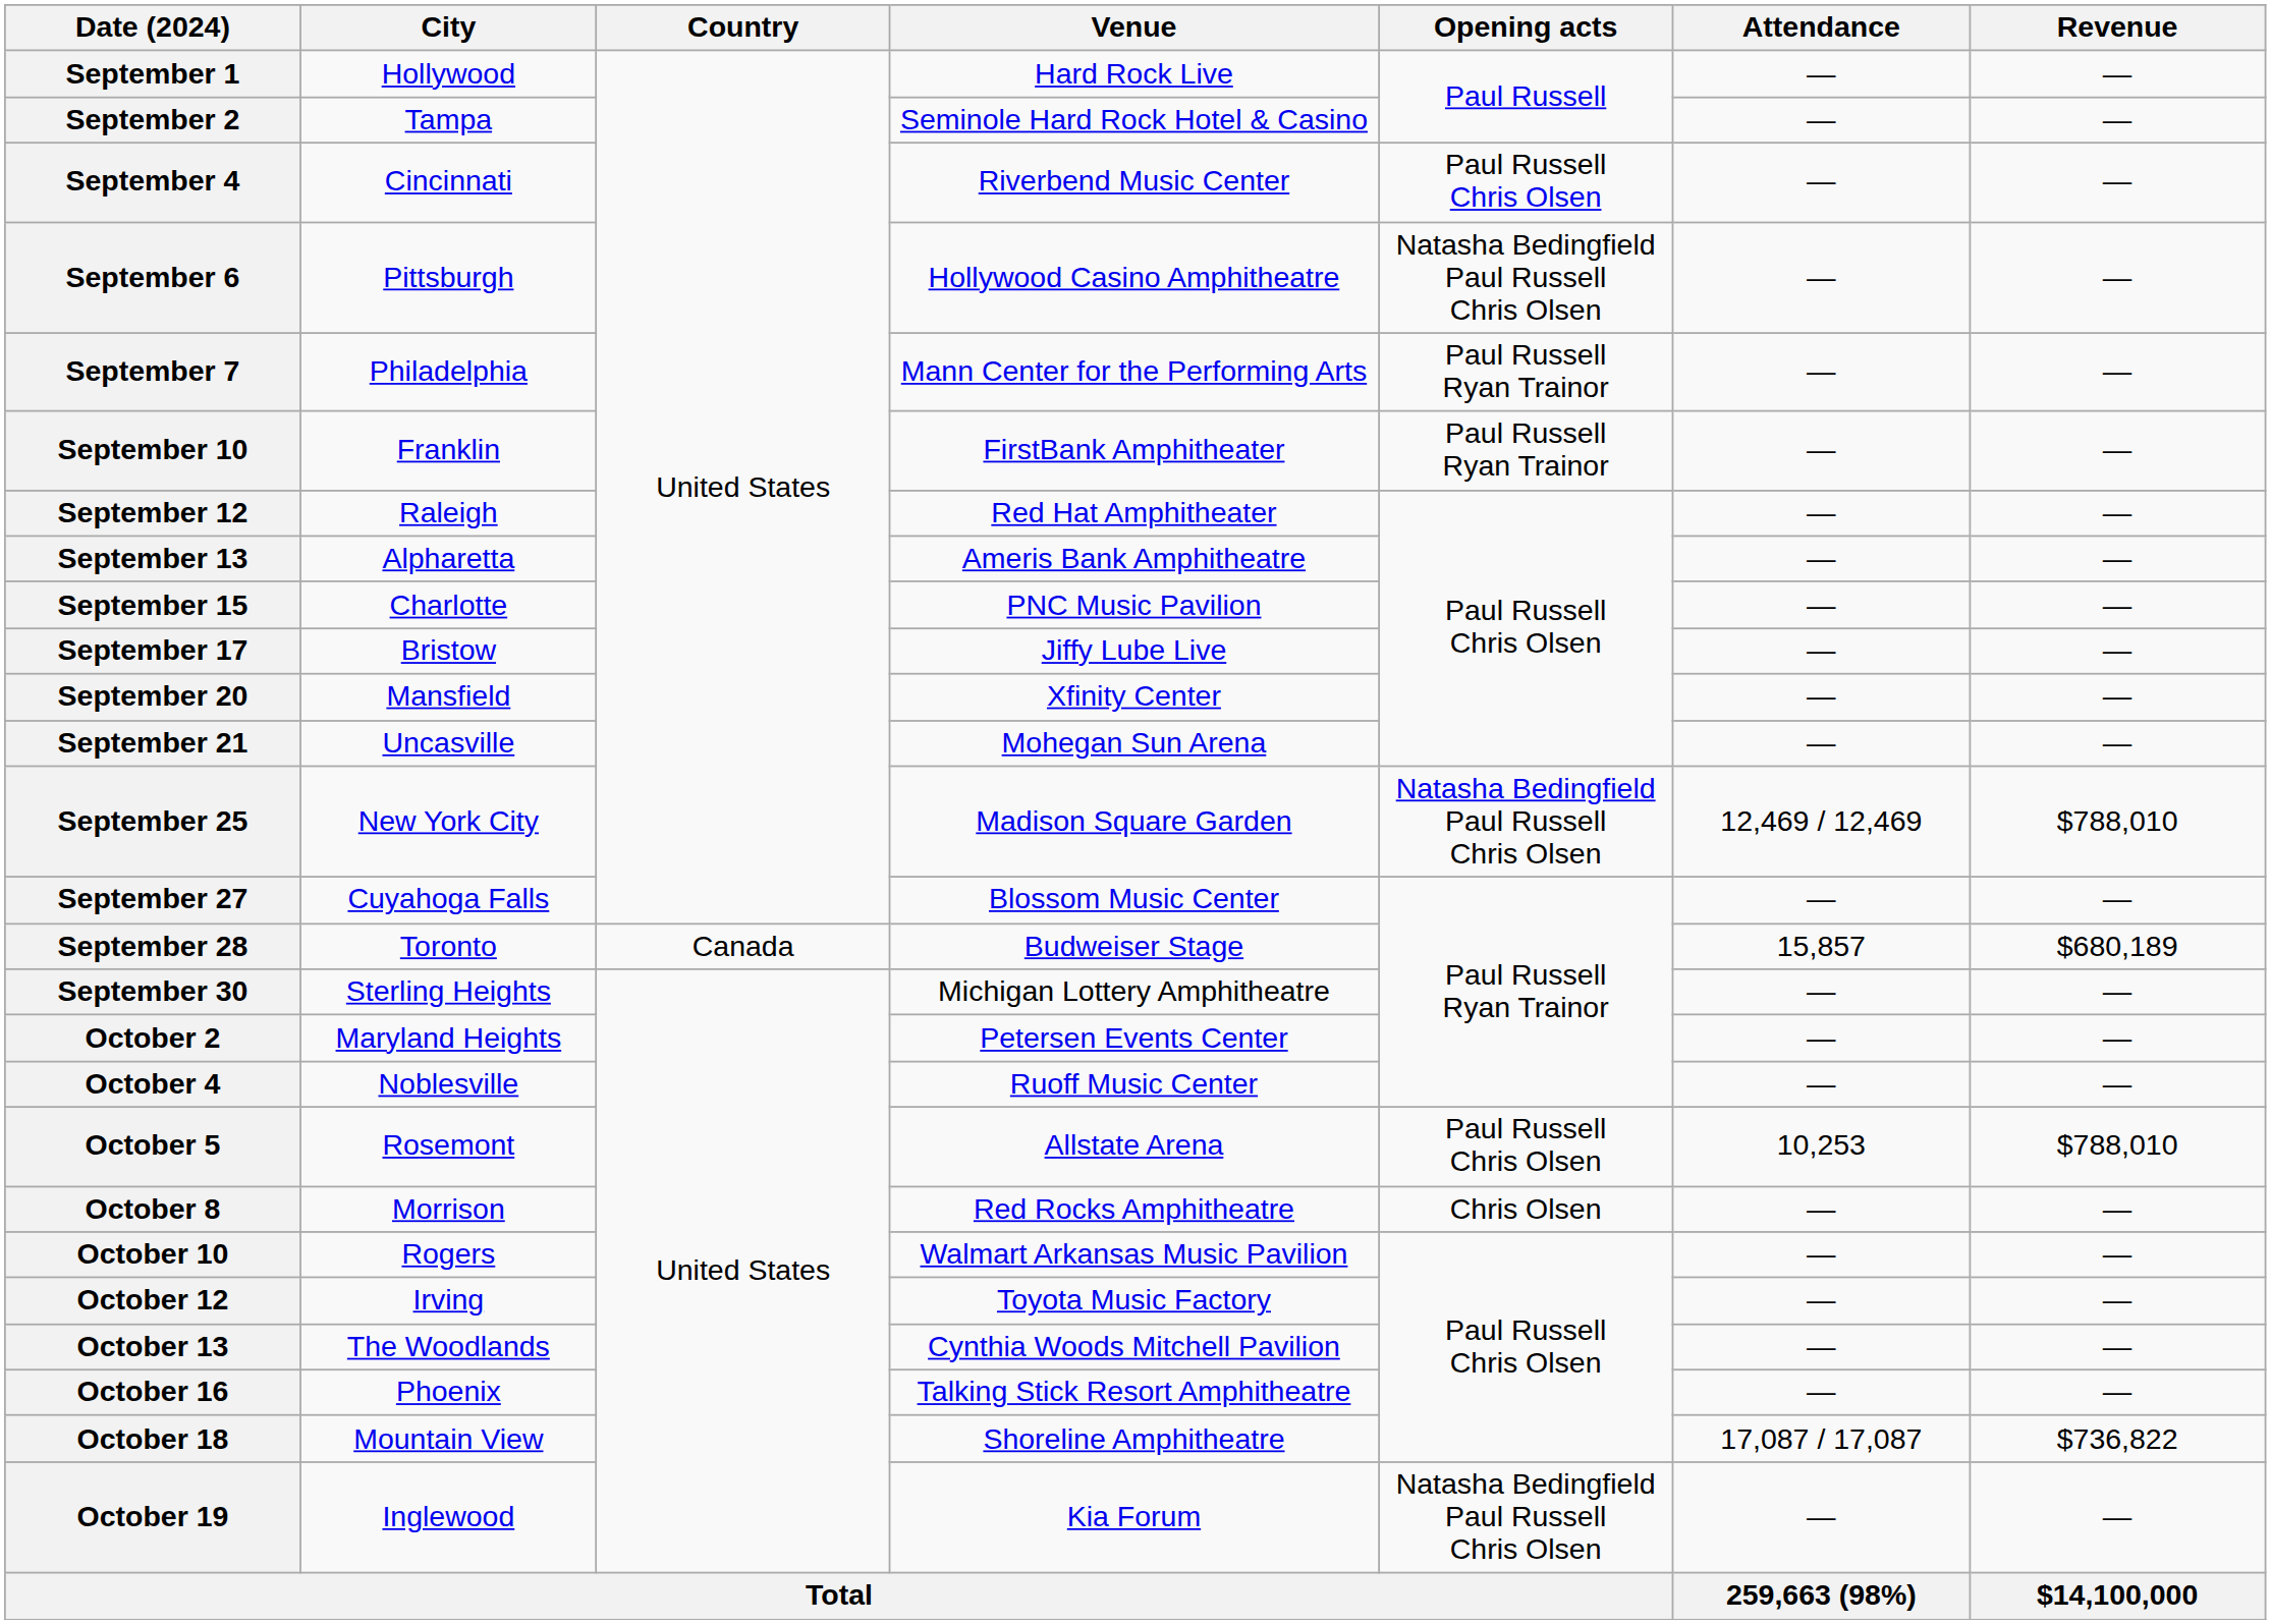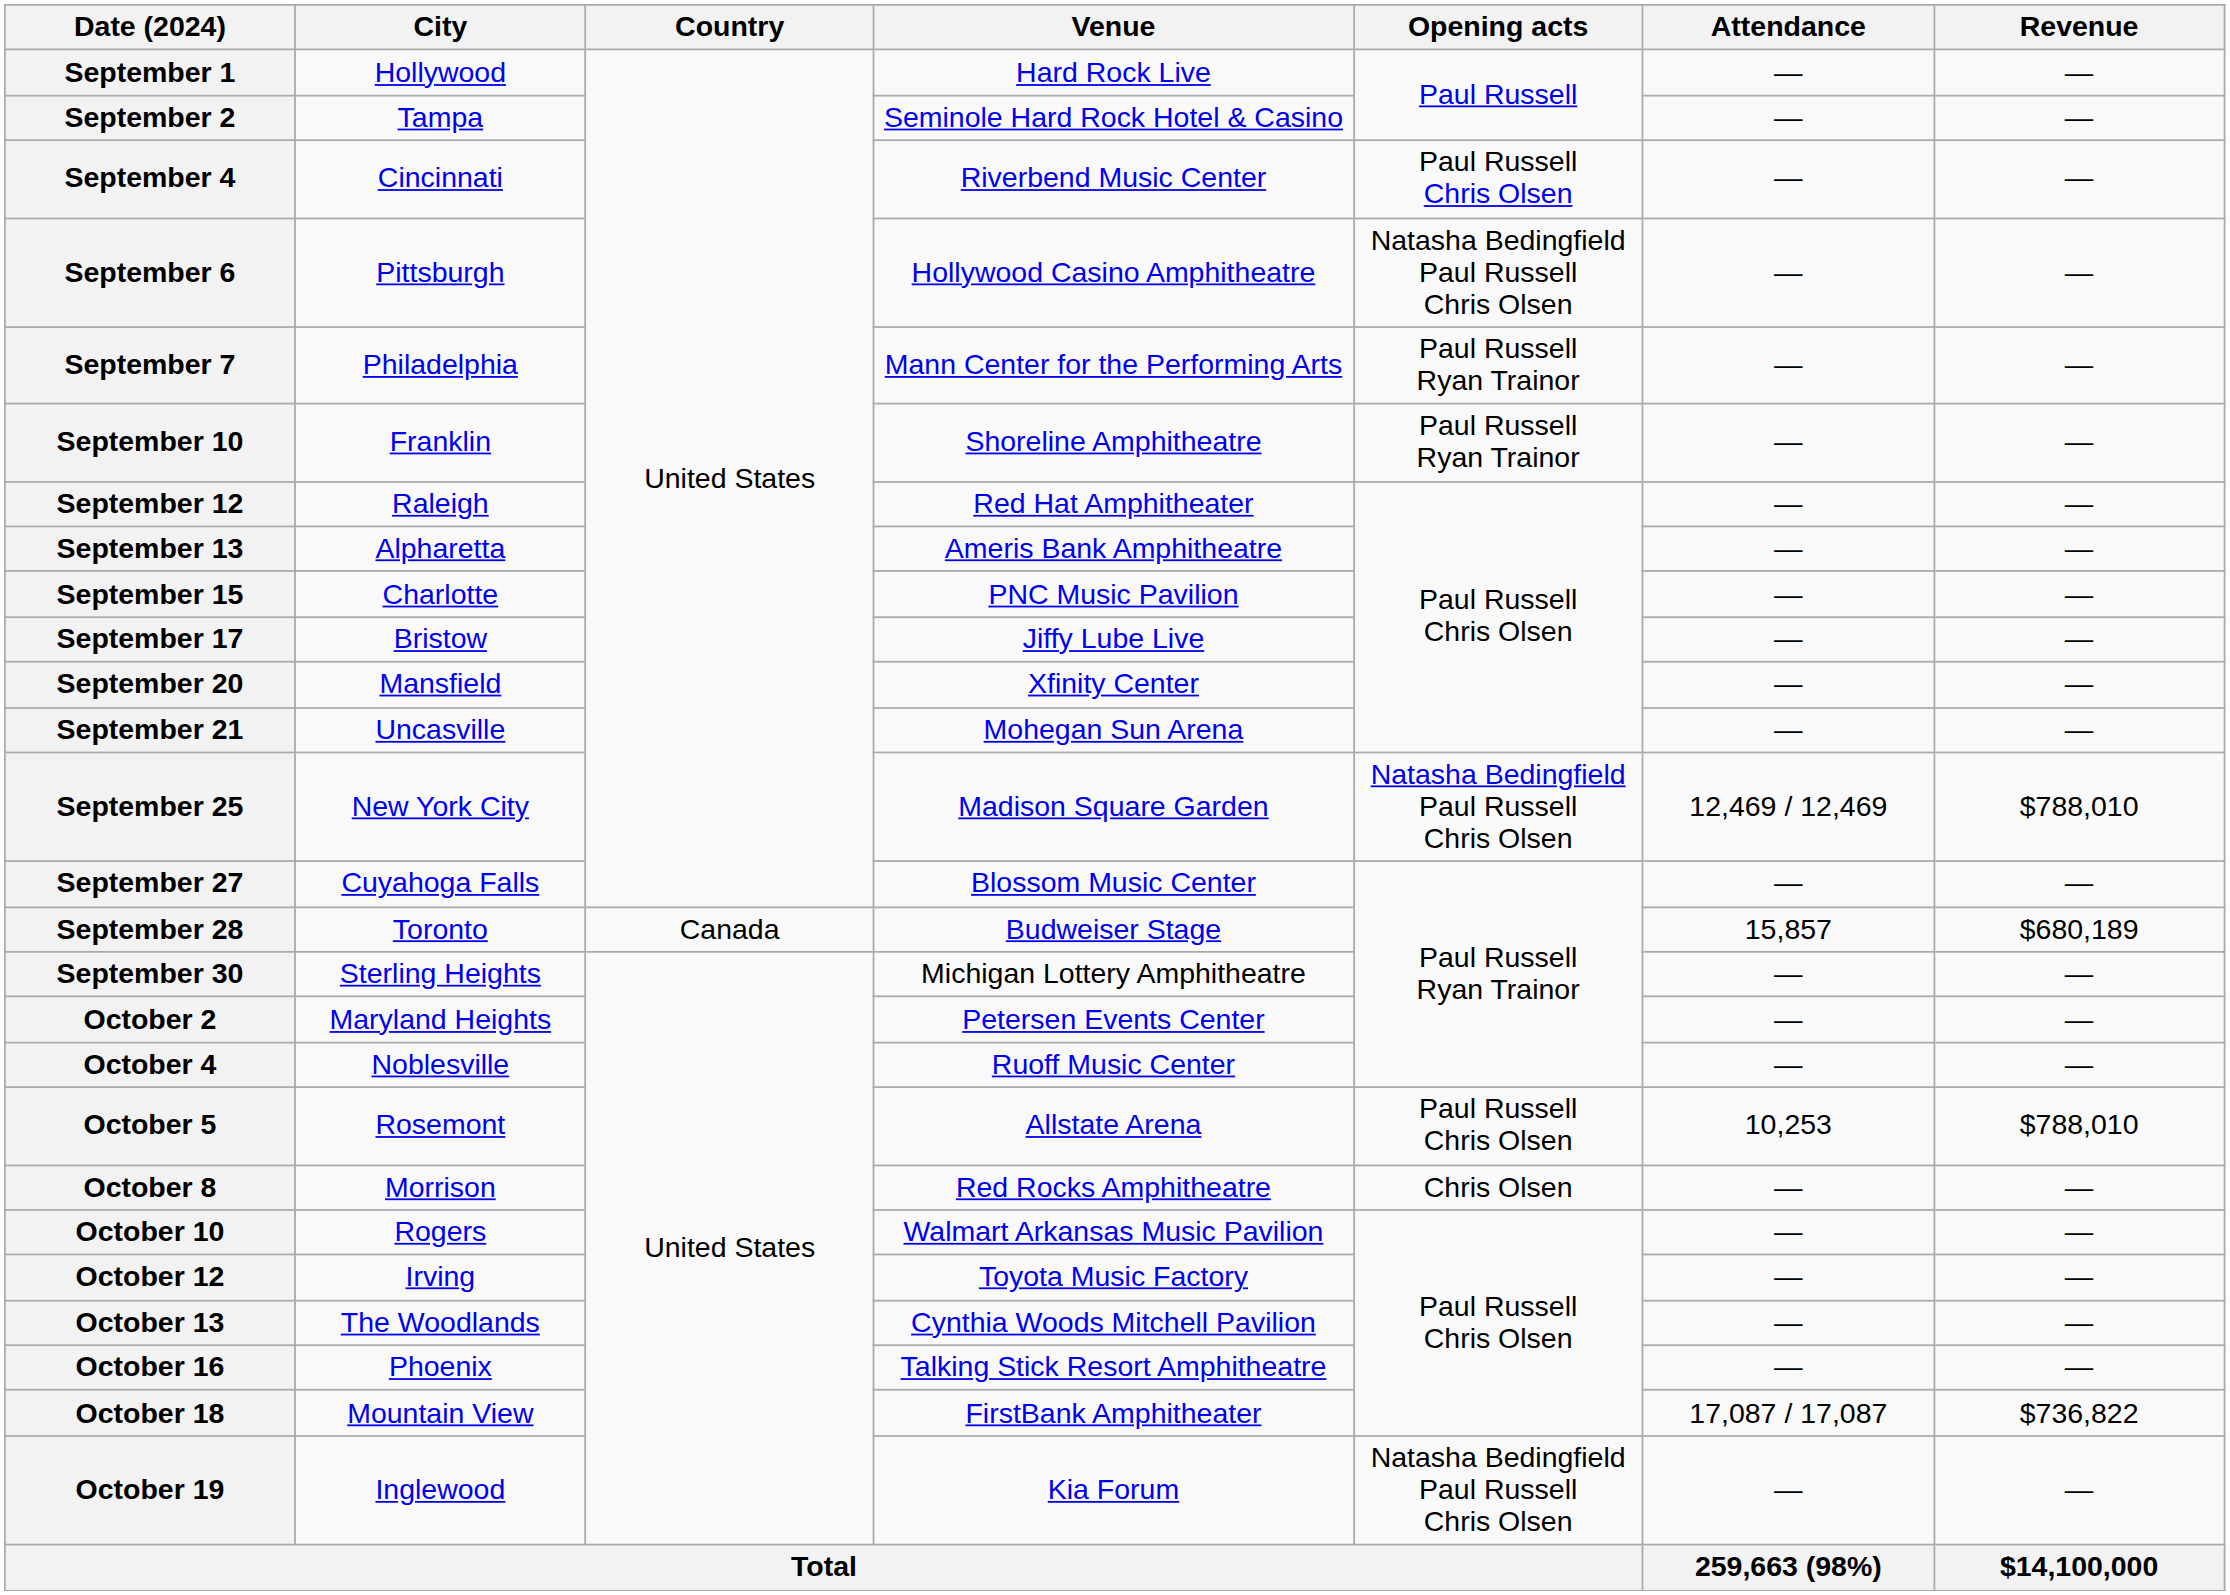 <table class="wikitable plainrowheaders" style="text-align:center;">
 <tr>
 <th scope="col" style="width:10em;">Date (2024)</th>
 <th scope="col" style="width:10em;">City</th>
 <th scope="col" style="width:10em;">Country</th>
 <th scope="col" style="width:17em;">Venue</th>
 <th scope="col" style="width:10em;">Opening acts</th>
 <th scope="col" style="width:10em;">Attendance</th>
 <th scope="col" style="width:10em;">Revenue</th>
 </tr>
 <tr>
 <th scope="row" style="text-align:center;">September 1</th>
 <td><a href='#'>Hollywood</a></td>
 <td rowspan="14">United States</td>
 <td><a href='#'>Hard Rock Live</a></td>
 <td rowspan="2"><a href='#'>Paul Russell</a></td>
 <td>—</td>
 <td>—</td>
 </tr>
 <tr>
 <th scope="row" style="text-align:center;">September 2</th>
 <td><a href='#'>Tampa</a></td>
 <td><a href='#'>Seminole Hard Rock Hotel & Casino</a></td>
 <td>—</td>
 <td>—</td>
 </tr>
 <tr>
 <th scope="row" style="text-align:center;">September 4</th>
 <td><a href='#'>Cincinnati</a></td>
 <td><a href='#'>Riverbend Music Center</a></td>
 <td>Paul Russell <br><a href='#'>Chris Olsen</a></td>
 <td>—</td>
 <td>—</td>
 </tr>
 <tr>
 <th scope="row" style="text-align:center;">September 6</th>
 <td><a href='#'>Pittsburgh</a></td>
 <td><a href='#'>Hollywood Casino Amphitheatre</a></td>
 <td>Natasha Bedingfield <br>Paul Russell <br>Chris Olsen</td>
 <td>—</td>
 <td>—</td>
 </tr>
 <tr>
 <th scope="row" style="text-align:center;">September 7</th>
 <td><a href='#'>Philadelphia</a></td>
 <td><a href='#'>Mann Center for the Performing Arts</a></td>
 <td>Paul Russell <br>Ryan Trainor</td>
 <td>—</td>
 <td>—</td>
 </tr>
 <tr>
 <th scope="row" style="text-align:center;">September 10</th>
 <td><a href='#'>Franklin</a></td>
-<td><a href='#'>FirstBank Amphitheater</a></td>
+<td><a href='#'>Shoreline Amphitheatre</a></td>
 <td>Paul Russell <br>Ryan Trainor</td>
 <td>—</td>
 <td>—</td>
 </tr>
 <tr>
 <th scope="row" style="text-align:center;">September 12</th>
 <td><a href='#'>Raleigh</a></td>
 <td><a href='#'>Red Hat Amphitheater</a></td>
 <td rowspan="6">Paul Russell <br>Chris Olsen</td>
 <td>—</td>
 <td>—</td>
 </tr>
 <tr>
 <th scope="row" style="text-align:center;">September 13</th>
 <td><a href='#'>Alpharetta</a></td>
 <td><a href='#'>Ameris Bank Amphitheatre</a></td>
 <td>—</td>
 <td>—</td>
 </tr>
 <tr>
 <th scope="row" style="text-align:center;">September 15</th>
 <td><a href='#'>Charlotte</a></td>
 <td><a href='#'>PNC Music Pavilion</a></td>
 <td>—</td>
 <td>—</td>
 </tr>
 <tr>
 <th scope="row" style="text-align:center;">September 17</th>
 <td><a href='#'>Bristow</a></td>
 <td><a href='#'>Jiffy Lube Live</a></td>
 <td>—</td>
 <td>—</td>
 </tr>
 <tr>
 <th scope="row" style="text-align:center;">September 20</th>
 <td><a href='#'>Mansfield</a></td>
 <td><a href='#'>Xfinity Center</a></td>
 <td>—</td>
 <td>—</td>
 </tr>
 <tr>
 <th scope="row" style="text-align:center;">September 21</th>
 <td><a href='#'>Uncasville</a></td>
 <td><a href='#'>Mohegan Sun Arena</a></td>
 <td>—</td>
 <td>—</td>
 </tr>
 <tr>
 <th scope="row" style="text-align:center;">September 25</th>
 <td><a href='#'>New York City</a></td>
 <td><a href='#'>Madison Square Garden</a></td>
 <td><a href='#'>Natasha Bedingfield</a> <br>Paul Russell <br>Chris Olsen</td>
 <td>12,469 / 12,469</td>
 <td>$788,010</td>
 </tr>
 <tr>
 <th scope="row" style="text-align:center;">September 27</th>
 <td><a href='#'>Cuyahoga Falls</a></td>
 <td><a href='#'>Blossom Music Center</a></td>
 <td rowspan="5">Paul Russell <br>Ryan Trainor</td>
 <td>—</td>
 <td>—</td>
 </tr>
 <tr>
 <th scope="row" style="text-align:center;">September 28</th>
 <td><a href='#'>Toronto</a></td>
 <td>Canada</td>
 <td><a href='#'>Budweiser Stage</a></td>
 <td>15,857</td>
 <td>$680,189</td>
 </tr>
 <tr>
 <th scope="row" style="text-align:center;">September 30</th>
 <td><a href='#'>Sterling Heights</a></td>
 <td rowspan="11">United States</td>
 <td>Michigan Lottery Amphitheatre</td>
 <td>—</td>
 <td>—</td>
 </tr>
 <tr>
 <th scope="row" style="text-align:center;">October 2</th>
 <td><a href='#'>Maryland Heights</a></td>
 <td><a href='#'>Petersen Events Center</a></td>
 <td>—</td>
 <td>—</td>
 </tr>
 <tr>
 <th scope="row" style="text-align:center;">October 4</th>
 <td><a href='#'>Noblesville</a></td>
 <td><a href='#'>Ruoff Music Center</a></td>
 <td>—</td>
 <td>—</td>
 </tr>
 <tr>
 <th scope="row" style="text-align:center;">October 5</th>
 <td><a href='#'>Rosemont</a></td>
 <td><a href='#'>Allstate Arena</a></td>
 <td>Paul Russell <br>Chris Olsen</td>
 <td>10,253</td>
 <td>$788,010</td>
 </tr>
 <tr>
 <th scope="row" style="text-align:center;">October 8</th>
 <td><a href='#'>Morrison</a></td>
 <td><a href='#'>Red Rocks Amphitheatre</a></td>
 <td>Chris Olsen</td>
 <td>—</td>
 <td>—</td>
 </tr>
 <tr>
 <th scope="row" style="text-align:center;">October 10</th>
 <td><a href='#'>Rogers</a></td>
 <td><a href='#'>Walmart Arkansas Music Pavilion</a></td>
 <td rowspan="5">Paul Russell <br>Chris Olsen</td>
 <td>—</td>
 <td>—</td>
 </tr>
 <tr>
 <th scope="row" style="text-align:center;">October 12</th>
 <td><a href='#'>Irving</a></td>
 <td><a href='#'>Toyota Music Factory</a></td>
 <td>—</td>
 <td>—</td>
 </tr>
 <tr>
 <th scope="row" style="text-align:center;">October 13</th>
 <td><a href='#'>The Woodlands</a></td>
 <td><a href='#'>Cynthia Woods Mitchell Pavilion</a></td>
 <td>—</td>
 <td>—</td>
 </tr>
 <tr>
 <th scope="row" style="text-align:center;">October 16</th>
 <td><a href='#'>Phoenix</a></td>
 <td><a href='#'>Talking Stick Resort Amphitheatre</a></td>
 <td>—</td>
 <td>—</td>
 </tr>
 <tr>
 <th scope="row" style="text-align:center;">October 18</th>
 <td><a href='#'>Mountain View</a></td>
-<td><a href='#'>Shoreline Amphitheatre</a></td>
+<td><a href='#'>FirstBank Amphitheater</a></td>
 <td>17,087 / 17,087</td>
 <td>$736,822</td>
 </tr>
 <tr>
 <th scope="row" style="text-align:center;">October 19</th>
 <td><a href='#'>Inglewood</a></td>
 <td><a href='#'>Kia Forum</a></td>
 <td>Natasha Bedingfield <br>Paul Russell <br>Chris Olsen</td>
 <td>—</td>
 <td>—</td>
 </tr>
 <tr>
 <th colspan="5">Total</th>
 <th>259,663 (98%)</th>
 <th>$14,100,000</th>
 </tr>
 <tr>
 </tr>
 </table>
